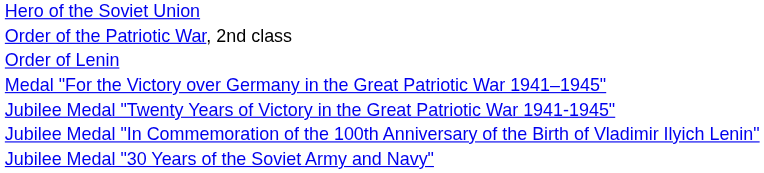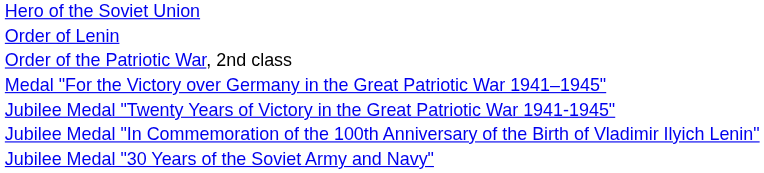 <table>
 <tr>
 <td></td>
 <td><a href='#'>Hero of the Soviet Union</a></td>
 </tr>
 <tr>
 <td></td>
-<td><a href='#'>Order of the Patriotic War</a>, 2nd class</td>
+<td><a href='#'>Order of Lenin</a></td>
 </tr>
 <tr>
 <td></td>
-<td><a href='#'>Order of Lenin</a></td>
+<td><a href='#'>Order of the Patriotic War</a>, 2nd class</td>
 </tr>
 <tr>
 <td></td>
 <td><a href='#'>Medal "For the Victory over Germany in the Great Patriotic War 1941–1945"</a></td>
 </tr>
 <tr>
 <td></td>
 <td><a href='#'>Jubilee Medal "Twenty Years of Victory in the Great Patriotic War 1941-1945"</a></td>
 </tr>
 <tr>
 <td></td>
 <td><a href='#'>Jubilee Medal "In Commemoration of the 100th Anniversary of the Birth of Vladimir Ilyich Lenin"</a></td>
 </tr>
 <tr>
 <td></td>
 <td><a href='#'>Jubilee Medal "30 Years of the Soviet Army and Navy"</a></td>
 </tr>
 <tr>
 </tr>
 </table>
